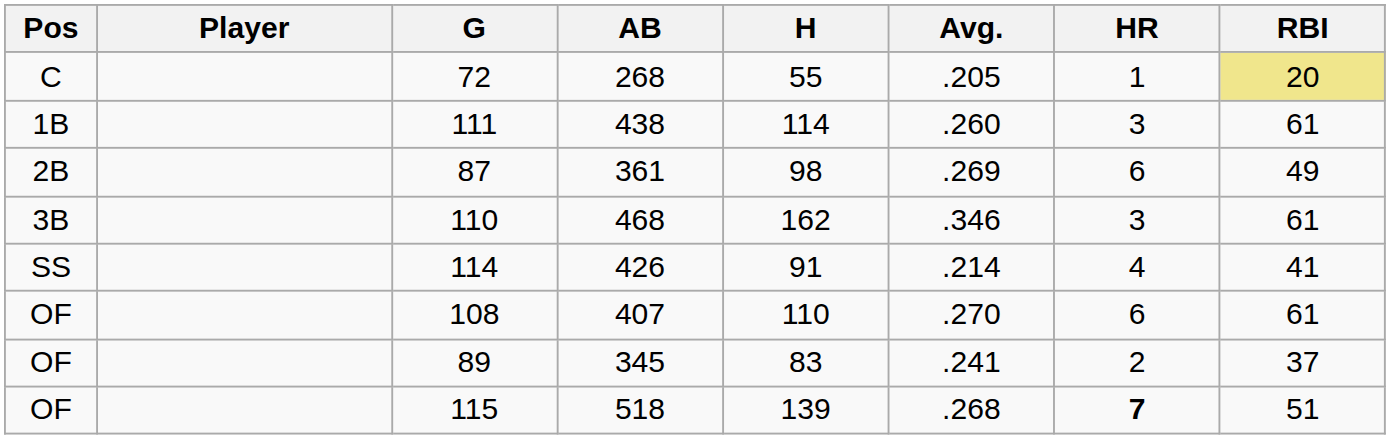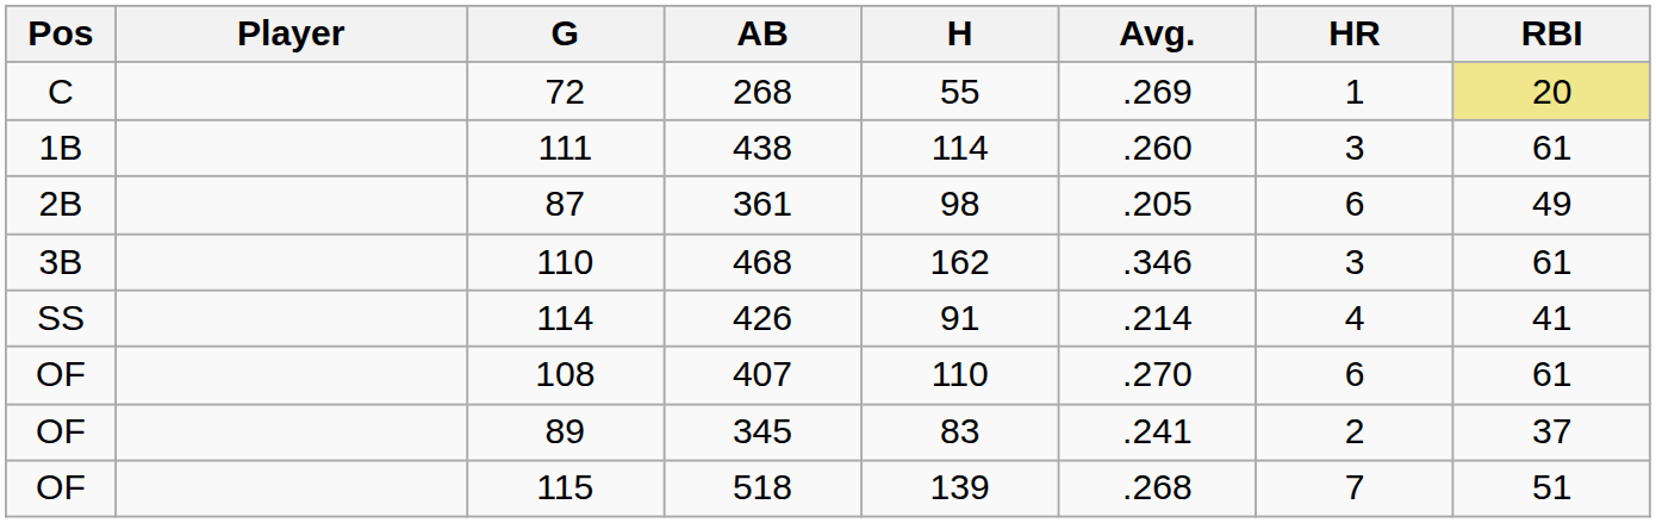 <table class="wikitable sortable">
 <tr>
 <th bgcolor="#DDDDFF" width="5%">Pos</th>
 <th bgcolor="#DDDDFF" width="16%">Player</th>
 <th bgcolor="#DDDDFF" width="9%">G</th>
 <th bgcolor="#DDDDFF" width="9%">AB</th>
 <th bgcolor="#DDDDFF" width="9%">H</th>
 <th bgcolor="#DDDDFF" width="9%">Avg.</th>
 <th bgcolor="#DDDDFF" width="9%">HR</th>
 <th bgcolor="#DDDDFF" width="9%">RBI</th>
 </tr>
 <tr align="center">
 <td>C</td>
 <td></td>
 <td>72</td>
 <td>268</td>
 <td>55</td>
-<td>.205</td>
+<td>.269</td>
 <td>1</td>
 <td style="background: khaki;">20</td>
 </tr>
 <tr align="center">
 <td>1B</td>
 <td></td>
 <td>111</td>
 <td>438</td>
 <td>114</td>
 <td>.260</td>
 <td>3</td>
 <td>61</td>
 </tr>
 <tr align="center">
 <td>2B</td>
 <td></td>
 <td>87</td>
 <td>361</td>
 <td>98</td>
-<td>.269</td>
+<td>.205</td>
 <td>6</td>
 <td>49</td>
 </tr>
 <tr align="center">
 <td>3B</td>
 <td></td>
 <td>110</td>
 <td>468</td>
 <td>162</td>
 <td>.346</td>
 <td>3</td>
 <td>61</td>
 </tr>
 <tr align="center">
 <td>SS</td>
 <td></td>
 <td>114</td>
 <td>426</td>
 <td>91</td>
 <td>.214</td>
 <td>4</td>
 <td>41</td>
 </tr>
 <tr align="center">
 <td>OF</td>
 <td></td>
 <td>108</td>
 <td>407</td>
 <td>110</td>
 <td>.270</td>
 <td>6</td>
 <td>61</td>
 </tr>
 <tr align="center">
 <td>OF</td>
 <td></td>
 <td>89</td>
 <td>345</td>
 <td>83</td>
 <td>.241</td>
 <td>2</td>
 <td>37</td>
 </tr>
 <tr align="center">
 <td>OF</td>
 <td></td>
 <td>115</td>
 <td>518</td>
 <td>139</td>
 <td>.268</td>
-<td><strong>7</strong></td>
+<td>7</td>
 <td>51</td>
 </tr>
 </table>
